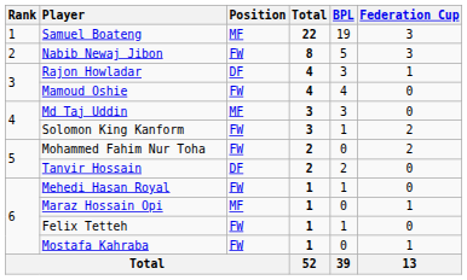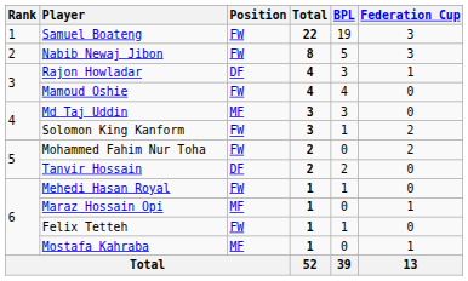 <table class="wikitable">
 <tr>
 <th>Rank</th>
 <th style="width:200px;text-align:left">Player</th>
 <th>Position</th>
 <th>Total</th>
 <th><a href='#'>BPL</a></th>
 <th><a href='#'>Federation Cup</a></th>
 </tr>
 <tr>
 <td>1</td>
 <td> <a href='#'>Samuel Boateng</a></td>
-<td><a href='#'>MF</a></td>
+<td><a href='#'>FW</a></td>
 <td align="center"><strong>22</strong></td>
 <td align="center">19</td>
 <td align="center">3</td>
 </tr>
 <tr>
 <td>2</td>
 <td> <a href='#'>Nabib Newaj Jibon</a></td>
 <td><a href='#'>FW</a></td>
 <td align="center"><strong>8</strong></td>
 <td align="center">5</td>
 <td align="center">3</td>
 </tr>
 <tr>
 <td rowspan=2>3</td>
 <td> <a href='#'>Rajon Howladar</a></td>
 <td><a href='#'>DF</a></td>
 <td align="center"><strong>4</strong></td>
 <td align="center">3</td>
 <td align="center">1</td>
 </tr>
 <tr>
 <td> <a href='#'>Mamoud Oshie</a></td>
 <td><a href='#'>FW</a></td>
 <td align="center"><strong>4</strong></td>
 <td align="center">4</td>
 <td align="center">0</td>
 </tr>
 <tr>
 <td rowspan=2>4</td>
 <td> <a href='#'>Md Taj Uddin</a></td>
 <td><a href='#'>MF</a></td>
 <td align="center"><strong>3</strong></td>
 <td align="center">3</td>
 <td align="center">0</td>
 </tr>
 <tr>
 <td> Solomon King Kanform</td>
 <td><a href='#'>FW</a></td>
 <td align="center"><strong>3</strong></td>
 <td align="center">1</td>
 <td align="center">2</td>
 </tr>
 <tr>
 <td rowspan=2>5</td>
 <td> Mohammed Fahim Nur Toha</td>
 <td><a href='#'>FW</a></td>
 <td align="center"><strong>2</strong></td>
 <td align="center">0</td>
 <td align="center">2</td>
 </tr>
 <tr>
 <td> <a href='#'>Tanvir Hossain</a></td>
 <td><a href='#'>DF</a></td>
 <td align="center"><strong>2</strong></td>
 <td align="center">2</td>
 <td align="center">0</td>
 </tr>
 <tr>
 <td rowspan=4>6</td>
 <td> <a href='#'>Mehedi Hasan Royal</a></td>
 <td><a href='#'>FW</a></td>
 <td align="center"><strong>1</strong></td>
 <td align="center">1</td>
 <td align="center">0</td>
 </tr>
 <tr>
 <td> <a href='#'>Maraz Hossain Opi</a></td>
 <td><a href='#'>MF</a></td>
 <td align="center"><strong>1</strong></td>
 <td align="center">0</td>
 <td align="center">1</td>
 </tr>
 <tr>
 <td> Felix Tetteh</td>
 <td><a href='#'>FW</a></td>
 <td align="center"><strong>1</strong></td>
 <td align="center">1</td>
 <td align="center">0</td>
 </tr>
 <tr>
 <td> <a href='#'>Mostafa Kahraba</a></td>
-<td><a href='#'>FW</a></td>
+<td><a href='#'>MF</a></td>
 <td align="center"><strong>1</strong></td>
 <td align="center">0</td>
 <td align="center">1</td>
 </tr>
 <tr>
 <th colspan="3" align="center">Total</th>
 <th align="center">52</th>
 <th align="center">39</th>
 <th align="center">13</th>
 </tr>
 </table>
